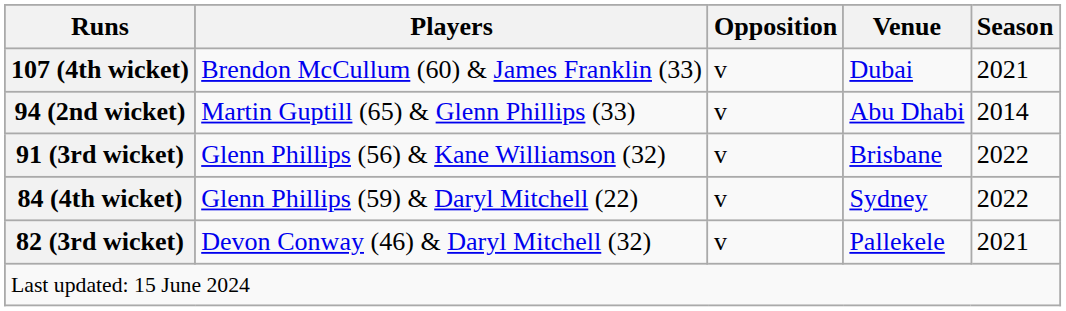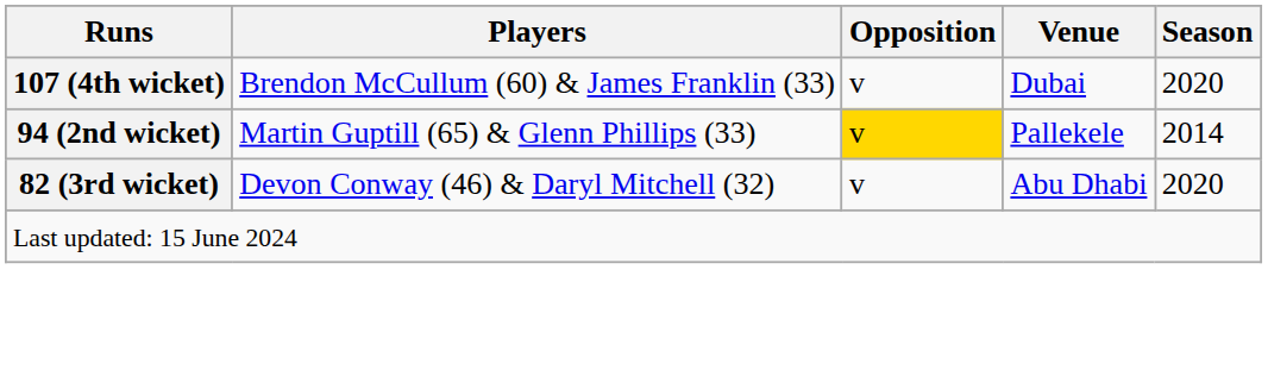 <table class="wikitable"style="font-size: 90%">
 <tr>
 <th scope="col"><strong>Runs</strong></th>
 <th scope="col"><strong>Players</strong></th>
 <th scope="col"><strong>Opposition</strong></th>
 <th scope="col"><strong>Venue</strong></th>
 <th scope="col"><strong>Season</strong></th>
 </tr>
 <tr>
 <th>107 (4th wicket)</th>
 <td><a href='#'>Brendon McCullum</a> (60) & <a href='#'>James Franklin</a> (33)</td>
 <td>v </td>
 <td><a href='#'>Dubai</a></td>
-<td>2021</td>
+<td>2020</td>
 </tr>
 <tr>
 <th>94 (2nd wicket)</th>
 <td><a href='#'>Martin Guptill</a> (65) & <a href='#'>Glenn Phillips</a> (33)</td>
-<td>v </td>
-<td><a href='#'>Abu Dhabi</a></td>
+<td style="background: gold;">v </td>
+<td><a href='#'>Pallekele</a></td>
 <td>2014</td>
-</tr>
-<tr>
-<th>91 (3rd wicket)</th>
-<td><a href='#'>Glenn Phillips</a> (56) & <a href='#'>Kane Williamson</a> (32)</td>
-<td>v </td>
-<td><a href='#'>Brisbane</a></td>
-<td>2022</td>
-</tr>
-<tr>
-<th>84 (4th wicket)</th>
-<td><a href='#'>Glenn Phillips</a> (59) & <a href='#'>Daryl Mitchell</a> (22)</td>
-<td>v </td>
-<td><a href='#'>Sydney</a></td>
-<td>2022</td>
 </tr>
 <tr>
 <th>82 (3rd wicket)</th>
 <td><a href='#'>Devon Conway</a> (46) & <a href='#'>Daryl Mitchell</a> (32)</td>
 <td>v </td>
-<td><a href='#'>Pallekele</a></td>
-<td>2021</td>
+<td><a href='#'>Abu Dhabi</a></td>
+<td>2020</td>
 </tr>
 <tr>
 <td colspan="5"><small>Last updated: 15 June 2024</small></td>
 </tr>
 </table>
